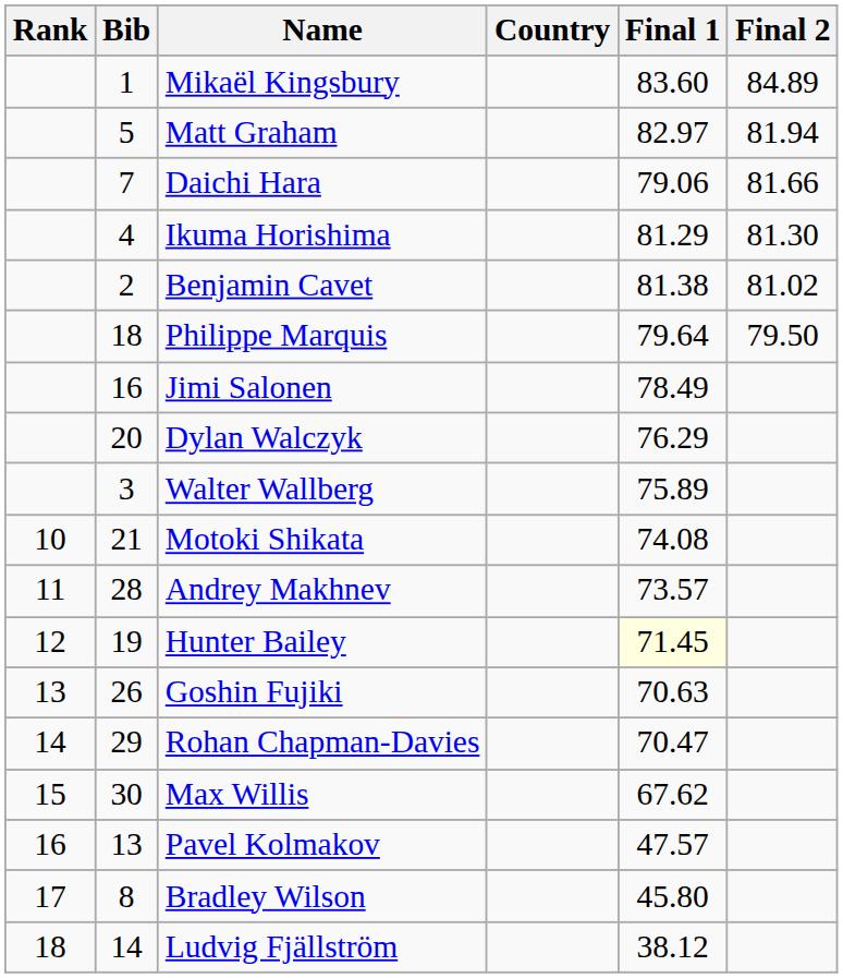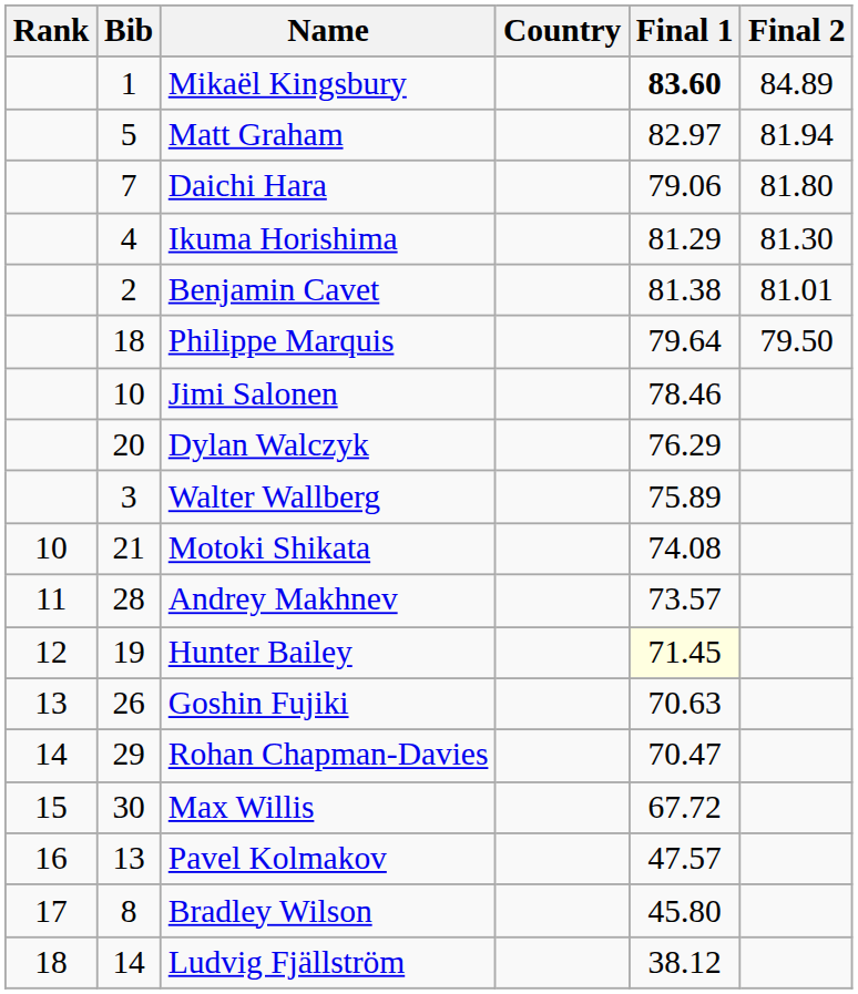 <table class="wikitable sortable" style="text-align:center">
 <tr>
 <th>Rank</th>
 <th>Bib</th>
 <th>Name</th>
 <th>Country</th>
 <th>Final 1</th>
 <th>Final 2</th>
 </tr>
 <tr>
 <td></td>
 <td>1</td>
 <td align=left><a href='#'>Mikaël Kingsbury</a></td>
 <td align=left></td>
-<td>83.60</td>
+<td><strong>83.60</strong></td>
 <td>84.89</td>
 </tr>
 <tr>
 <td></td>
 <td>5</td>
 <td align=left><a href='#'>Matt Graham</a></td>
 <td align=left></td>
 <td>82.97</td>
 <td>81.94</td>
 </tr>
 <tr>
 <td></td>
 <td>7</td>
 <td align=left><a href='#'>Daichi Hara</a></td>
 <td align=left></td>
 <td>79.06</td>
-<td>81.66</td>
+<td>81.80</td>
 </tr>
 <tr>
 <td></td>
 <td>4</td>
 <td align=left><a href='#'>Ikuma Horishima</a></td>
 <td align=left></td>
 <td>81.29</td>
 <td>81.30</td>
 </tr>
 <tr>
 <td></td>
 <td>2</td>
 <td align=left><a href='#'>Benjamin Cavet</a></td>
 <td align=left></td>
 <td>81.38</td>
-<td>81.02</td>
+<td>81.01</td>
 </tr>
 <tr>
 <td></td>
 <td>18</td>
 <td align=left><a href='#'>Philippe Marquis</a></td>
 <td align=left></td>
 <td>79.64</td>
 <td>79.50</td>
 </tr>
 <tr>
 <td></td>
-<td>16</td>
+<td>10</td>
 <td align=left><a href='#'>Jimi Salonen</a></td>
 <td align=left></td>
-<td>78.49</td>
+<td>78.46</td>
 <td></td>
 </tr>
 <tr>
 <td></td>
 <td>20</td>
 <td align=left><a href='#'>Dylan Walczyk</a></td>
 <td align=left></td>
 <td>76.29</td>
 <td></td>
 </tr>
 <tr>
 <td></td>
 <td>3</td>
 <td align=left><a href='#'>Walter Wallberg</a></td>
 <td align=left></td>
 <td>75.89</td>
 <td></td>
 </tr>
 <tr>
 <td>10</td>
 <td>21</td>
 <td align=left><a href='#'>Motoki Shikata</a></td>
 <td align=left></td>
 <td>74.08</td>
 <td></td>
 </tr>
 <tr>
 <td>11</td>
 <td>28</td>
 <td align=left><a href='#'>Andrey Makhnev</a></td>
 <td align=left></td>
 <td>73.57</td>
 <td></td>
 </tr>
 <tr>
 <td>12</td>
 <td>19</td>
 <td align=left><a href='#'>Hunter Bailey</a></td>
 <td align=left></td>
 <td style="background: lightyellow;">71.45</td>
 <td></td>
 </tr>
 <tr>
 <td>13</td>
 <td>26</td>
 <td align=left><a href='#'>Goshin Fujiki</a></td>
 <td align=left></td>
 <td>70.63</td>
 <td></td>
 </tr>
 <tr>
 <td>14</td>
 <td>29</td>
 <td align=left><a href='#'>Rohan Chapman-Davies</a></td>
 <td align=left></td>
 <td>70.47</td>
 <td></td>
 </tr>
 <tr>
 <td>15</td>
 <td>30</td>
 <td align=left><a href='#'>Max Willis</a></td>
 <td align=left></td>
-<td>67.62</td>
+<td>67.72</td>
 <td></td>
 </tr>
 <tr>
 <td>16</td>
 <td>13</td>
 <td align=left><a href='#'>Pavel Kolmakov</a></td>
 <td align=left></td>
 <td>47.57</td>
 <td></td>
 </tr>
 <tr>
 <td>17</td>
 <td>8</td>
 <td align=left><a href='#'>Bradley Wilson</a></td>
 <td align=left></td>
 <td>45.80</td>
 <td></td>
 </tr>
 <tr>
 <td>18</td>
 <td>14</td>
 <td align=left><a href='#'>Ludvig Fjällström</a></td>
 <td align=left></td>
 <td>38.12</td>
 <td></td>
 </tr>
 </table>
